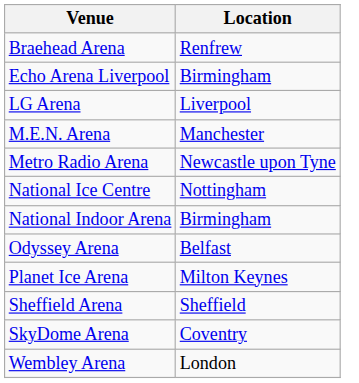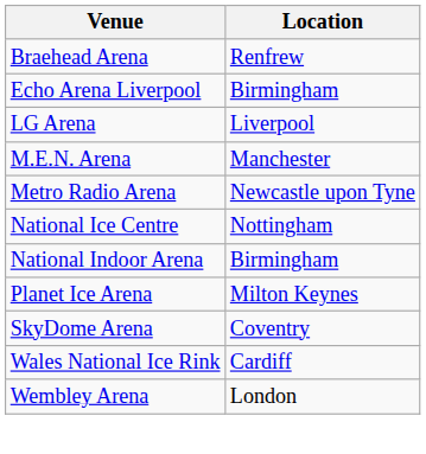 <table class="wikitable">
 <tr>
 <th>Venue</th>
 <th>Location</th>
 </tr>
 <tr>
 <td> <a href='#'>Braehead Arena</a></td>
 <td><a href='#'>Renfrew</a></td>
 </tr>
 <tr>
 <td> <a href='#'>Echo Arena Liverpool</a></td>
 <td><a href='#'>Birmingham</a></td>
 </tr>
 <tr>
 <td> <a href='#'>LG Arena</a></td>
 <td><a href='#'>Liverpool</a></td>
 </tr>
 <tr>
 <td> <a href='#'>M.E.N. Arena</a></td>
 <td><a href='#'>Manchester</a></td>
 </tr>
 <tr>
 <td> <a href='#'>Metro Radio Arena</a></td>
 <td><a href='#'>Newcastle upon Tyne</a></td>
 </tr>
 <tr>
 <td> <a href='#'>National Ice Centre</a></td>
 <td><a href='#'>Nottingham</a></td>
 </tr>
 <tr>
 <td> <a href='#'>National Indoor Arena</a></td>
 <td><a href='#'>Birmingham</a></td>
 </tr>
 <tr>
-<td> <a href='#'>Odyssey Arena</a></td>
-<td><a href='#'>Belfast</a></td>
-</tr>
-<tr>
 <td> <a href='#'>Planet Ice Arena</a></td>
 <td><a href='#'>Milton Keynes</a></td>
-</tr>
-<tr>
-<td> <a href='#'>Sheffield Arena</a></td>
-<td><a href='#'>Sheffield</a></td>
 </tr>
 <tr>
 <td> <a href='#'>SkyDome Arena</a></td>
 <td><a href='#'>Coventry</a></td>
 </tr>
 <tr>
+<td> <a href='#'>Wales National Ice Rink</a></td>
+<td><a href='#'>Cardiff</a></td>
+</tr>
+<tr>
 <td> <a href='#'>Wembley Arena</a></td>
 <td>London</td>
 </tr>
 </table>
